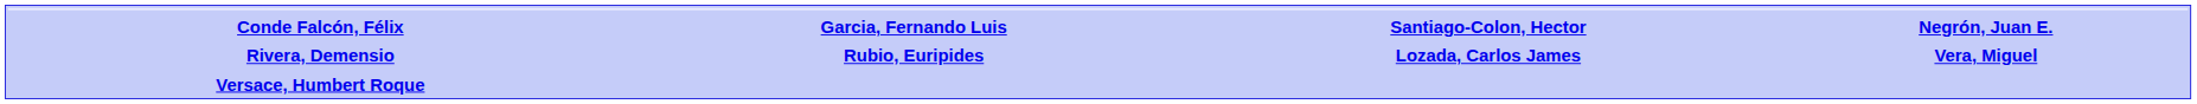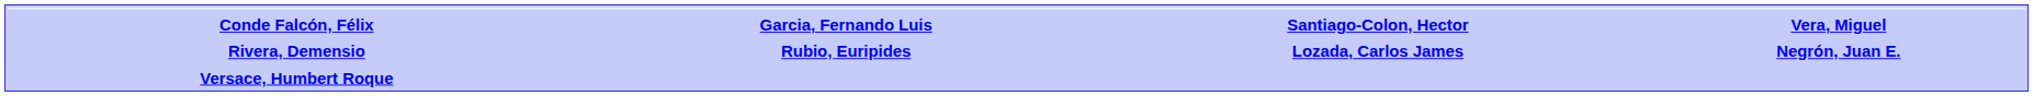 <table style="float: left; width: 100%; margin-bottom: 0.5em; border: #2222dd solid 1px; background-color: #c5ccf9; margin: auto;">
 <tr>
 <td colspan="9" text-align="center" style="background-color: #e8ecff;"></td>
 </tr>
 <tr>
 <td align="center"></td>
 <td align="center"></td>
 <td align="center"></td>
 <td align="center"></td>
 </tr>
 <tr>
 <td align="center"><strong><a href='#'>Conde Falcón, Félix</a></strong></td>
 <td align="center"><strong><a href='#'>Garcia, Fernando Luis</a></strong></td>
 <td align="center"><strong><a href='#'>Santiago-Colon, Hector</a></strong></td>
-<td align="center"><strong><a href='#'>Negrón, Juan E.</a></strong></td>
+<td align="center"><strong><a href='#'>Vera, Miguel</a></strong></td>
 </tr>
 <tr>
 <td align="center"></td>
 <td align="center"></td>
 <td align="center"></td>
 <td align="center"></td>
 </tr>
 <tr>
 <td align="center"><strong><a href='#'>Rivera, Demensio</a></strong></td>
 <td align="center"><strong><a href='#'>Rubio, Euripides</a></strong></td>
 <td align="center"><strong><a href='#'>Lozada, Carlos James</a></strong></td>
-<td align="center"><strong><a href='#'>Vera, Miguel</a></strong></td>
+<td align="center"><strong><a href='#'>Negrón, Juan E.</a></strong></td>
 </tr>
 <tr>
 <td align="center"></td>
 </tr>
 <tr>
 <td align="center"><strong><a href='#'>Versace, Humbert Roque</a></strong></td>
 </tr>
 </table>
